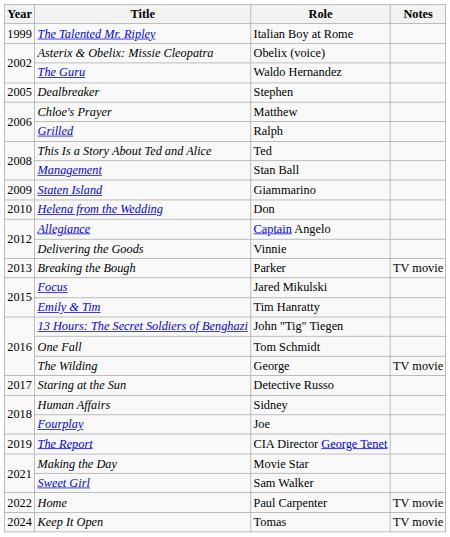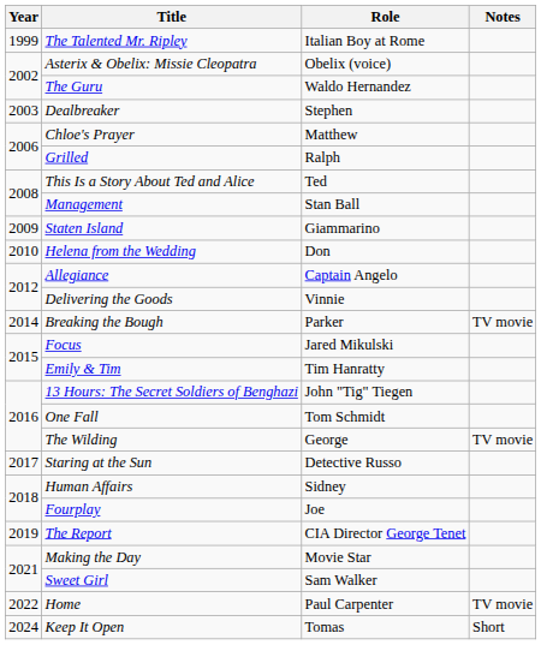 <table class="wikitable sortable">
 <tr>
 <th>Year</th>
 <th>Title</th>
 <th>Role</th>
 <th>Notes</th>
 </tr>
 <tr>
 <td>1999</td>
 <td><em><a href='#'>The Talented Mr. Ripley</a></em></td>
 <td>Italian Boy at Rome</td>
 <td></td>
 </tr>
 <tr>
 <td rowspan="2">2002</td>
 <td><em>Asterix & Obelix: Missie Cleopatra</em></td>
 <td>Obelix (voice)</td>
 <td></td>
 </tr>
 <tr>
 <td><em><a href='#'>The Guru</a></em></td>
 <td>Waldo Hernandez</td>
 <td></td>
 </tr>
 <tr>
-<td>2005</td>
+<td>2003</td>
 <td><em>Dealbreaker</em></td>
 <td>Stephen</td>
 <td></td>
 </tr>
 <tr>
 <td rowspan="2">2006</td>
 <td><em>Chloe's Prayer</em></td>
 <td>Matthew</td>
 <td></td>
 </tr>
 <tr>
 <td><em><a href='#'>Grilled</a></em></td>
 <td>Ralph</td>
 <td></td>
 </tr>
 <tr>
 <td rowspan="2">2008</td>
 <td><em>This Is a Story About Ted and Alice</em></td>
 <td>Ted</td>
 <td></td>
 </tr>
 <tr>
 <td><em><a href='#'>Management</a></em></td>
 <td>Stan Ball</td>
 <td></td>
 </tr>
 <tr>
 <td>2009</td>
 <td><em><a href='#'>Staten Island</a></em></td>
 <td>Giammarino</td>
 <td></td>
 </tr>
 <tr>
 <td>2010</td>
 <td><em><a href='#'>Helena from the Wedding</a></em></td>
 <td>Don</td>
 <td></td>
 </tr>
 <tr>
 <td rowspan="2">2012</td>
 <td><em><a href='#'>Allegiance</a></em></td>
 <td><a href='#'>Captain</a> Angelo</td>
 <td></td>
 </tr>
 <tr>
 <td><em>Delivering the Goods</em></td>
 <td>Vinnie</td>
 <td></td>
 </tr>
 <tr>
-<td>2013</td>
+<td>2014</td>
 <td><em>Breaking the Bough</em></td>
 <td>Parker</td>
 <td>TV movie</td>
 </tr>
 <tr>
 <td rowspan="2">2015</td>
 <td><em><a href='#'>Focus</a></em></td>
 <td>Jared Mikulski</td>
 <td></td>
 </tr>
 <tr>
 <td><em><a href='#'>Emily & Tim</a></em></td>
 <td>Tim Hanratty</td>
 <td></td>
 </tr>
 <tr>
 <td rowspan="3">2016</td>
 <td><em><a href='#'>13 Hours: The Secret Soldiers of Benghazi</a></em></td>
 <td>John "Tig" Tiegen</td>
 <td></td>
 </tr>
 <tr>
 <td><em>One Fall</em></td>
 <td>Tom Schmidt</td>
 <td></td>
 </tr>
 <tr>
 <td><em>The Wilding</em></td>
 <td>George</td>
 <td>TV movie</td>
 </tr>
 <tr>
 <td>2017</td>
 <td><em>Staring at the Sun</em></td>
 <td>Detective Russo</td>
 <td></td>
 </tr>
 <tr>
 <td rowspan="2">2018</td>
 <td><em>Human Affairs</em></td>
 <td>Sidney</td>
 <td></td>
 </tr>
 <tr>
 <td><em><a href='#'>Fourplay</a></em></td>
 <td>Joe</td>
 <td></td>
 </tr>
 <tr>
 <td>2019</td>
 <td><em><a href='#'>The Report</a></em></td>
 <td>CIA Director <a href='#'>George Tenet</a></td>
 <td></td>
 </tr>
 <tr>
 <td rowspan="2">2021</td>
 <td><em>Making the Day</em></td>
 <td>Movie Star</td>
 <td></td>
 </tr>
 <tr>
 <td><em><a href='#'>Sweet Girl</a></em></td>
 <td>Sam Walker</td>
 <td></td>
 </tr>
 <tr>
 <td>2022</td>
 <td><em>Home</em></td>
 <td>Paul Carpenter</td>
 <td>TV movie</td>
 </tr>
 <tr>
 <td>2024</td>
 <td><em>Keep It Open</em></td>
 <td>Tomas</td>
-<td>TV movie</td>
+<td>Short</td>
 </tr>
 </table>
